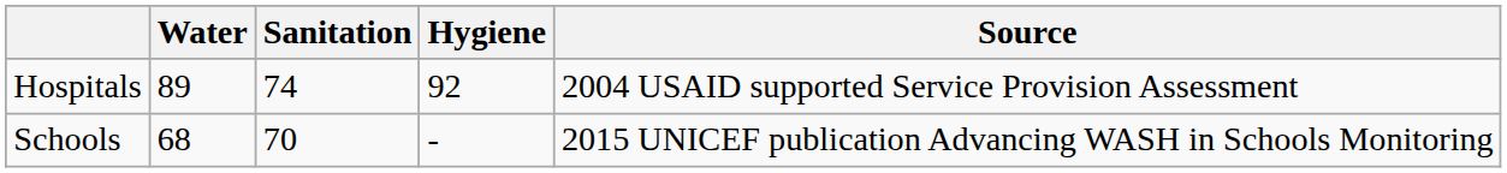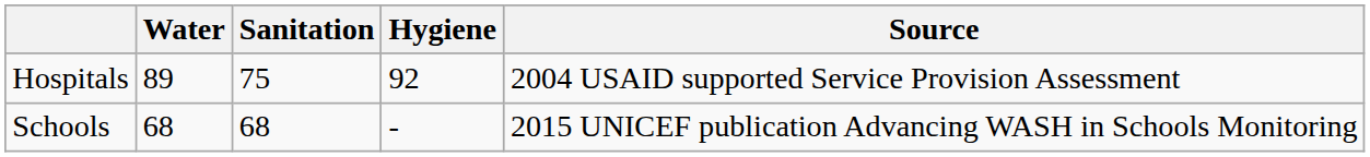 <table class="wikitable">
 <tr>
 <th></th>
 <th>Water</th>
 <th>Sanitation</th>
 <th>Hygiene</th>
 <th>Source</th>
 </tr>
 <tr>
 <td>Hospitals</td>
 <td>89</td>
-<td>74</td>
+<td>75</td>
 <td>92</td>
 <td>2004 USAID supported Service Provision Assessment</td>
 </tr>
 <tr>
 <td>Schools</td>
 <td>68</td>
-<td>70</td>
+<td>68</td>
 <td>-</td>
 <td>2015 UNICEF publication Advancing WASH in Schools Monitoring</td>
 </tr>
 </table>
